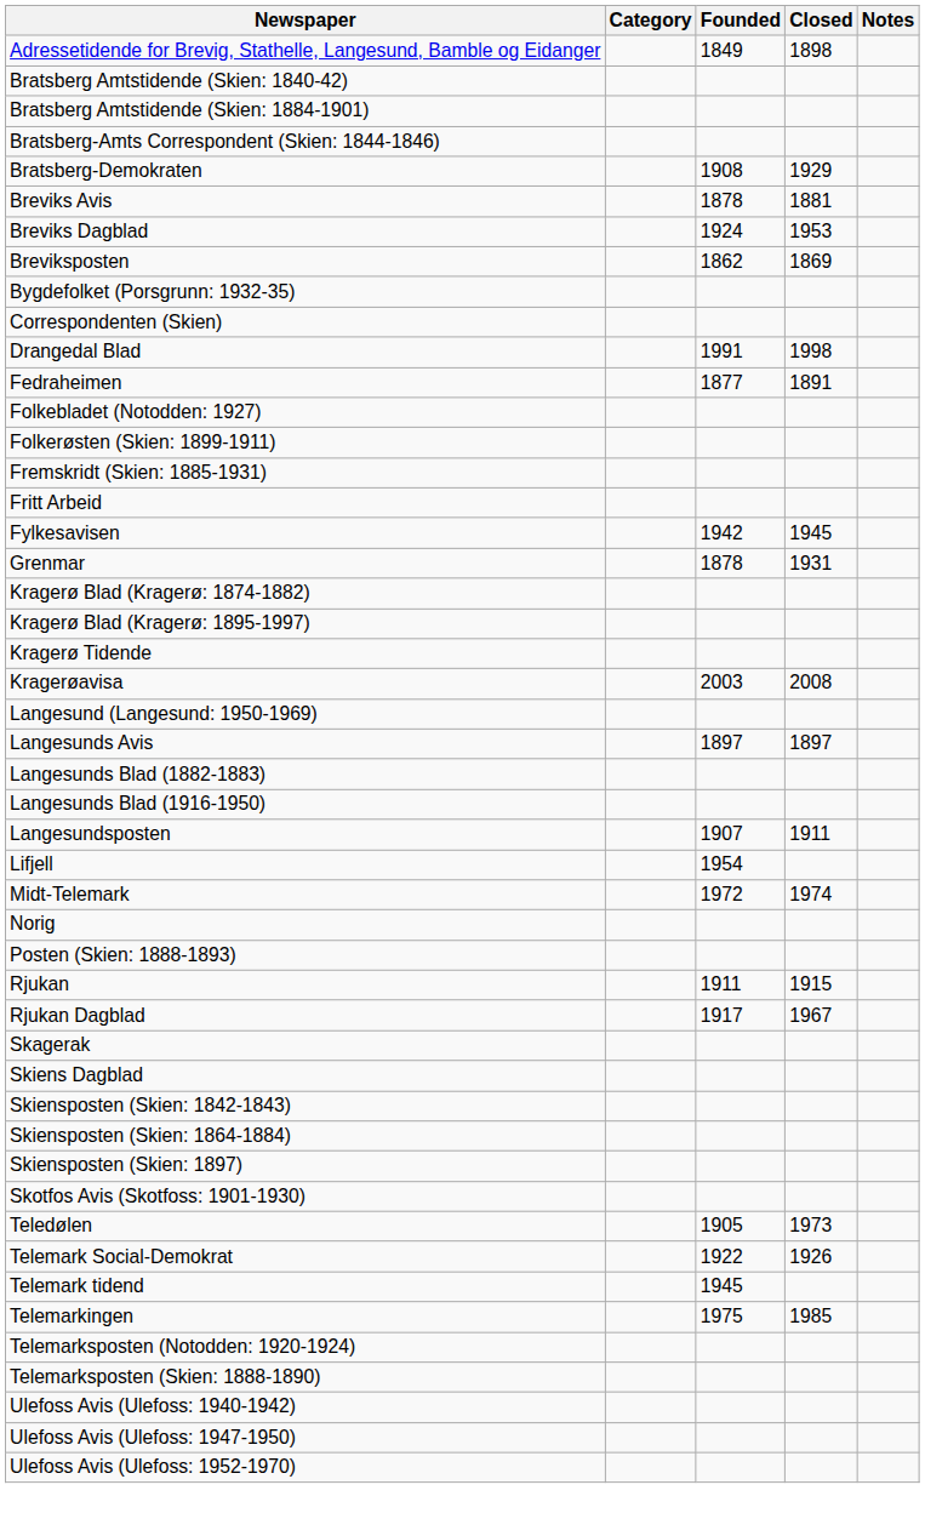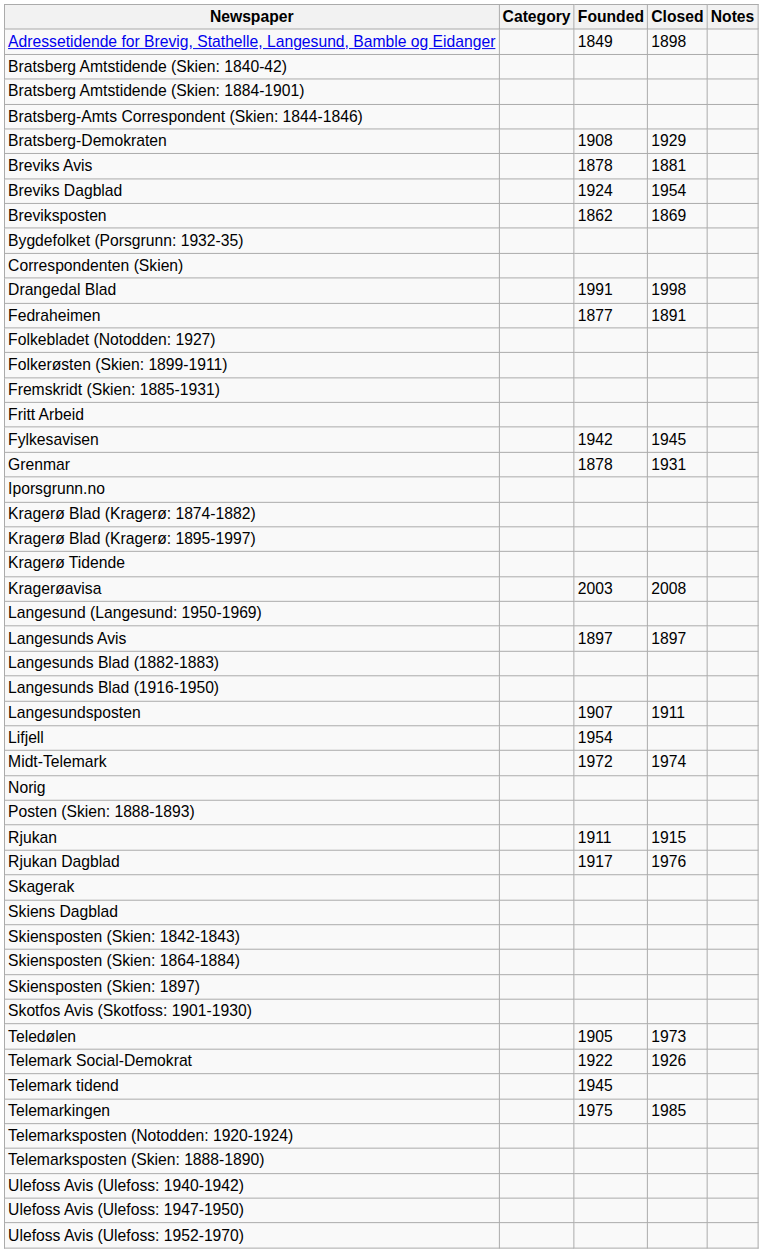 <table class="wikitable sortable">
 <tr>
 <th>Newspaper</th>
 <th>Category</th>
 <th>Founded</th>
 <th>Closed</th>
 <th class="unsortable">Notes</th>
 </tr>
 <tr>
 <td><a href='#'>Adressetidende for Brevig, Stathelle, Langesund, Bamble og Eidanger</a></td>
 <td></td>
 <td>1849</td>
 <td>1898</td>
 <td></td>
 </tr>
 <tr>
 <td>Bratsberg Amtstidende (Skien: 1840-42)</td>
 <td></td>
 <td></td>
 <td></td>
 <td></td>
 </tr>
 <tr>
 <td>Bratsberg Amtstidende (Skien: 1884-1901)</td>
 <td></td>
 <td></td>
 <td></td>
 <td></td>
 </tr>
 <tr>
 <td>Bratsberg-Amts Correspondent (Skien: 1844-1846)</td>
 <td></td>
 <td></td>
 <td></td>
 <td></td>
 </tr>
 <tr>
 <td>Bratsberg-Demokraten</td>
 <td></td>
 <td>1908</td>
 <td>1929</td>
 <td></td>
 </tr>
 <tr>
 <td>Breviks Avis</td>
 <td></td>
 <td>1878</td>
 <td>1881</td>
 <td></td>
 </tr>
 <tr>
 <td>Breviks Dagblad</td>
 <td></td>
 <td>1924</td>
-<td>1953</td>
+<td>1954</td>
 <td></td>
 </tr>
 <tr>
 <td>Breviksposten</td>
 <td></td>
 <td>1862</td>
 <td>1869</td>
 <td></td>
 </tr>
 <tr>
 <td>Bygdefolket (Porsgrunn: 1932-35)</td>
 <td></td>
 <td></td>
 <td></td>
 <td></td>
 </tr>
 <tr>
 <td>Correspondenten (Skien)</td>
 <td></td>
 <td></td>
 <td></td>
 <td></td>
 </tr>
 <tr>
 <td>Drangedal Blad</td>
 <td></td>
 <td>1991</td>
 <td>1998</td>
 <td></td>
 </tr>
 <tr>
 <td>Fedraheimen</td>
 <td></td>
 <td>1877</td>
 <td>1891</td>
 <td></td>
 </tr>
 <tr>
 <td>Folkebladet (Notodden: 1927)</td>
 <td></td>
 <td></td>
 <td></td>
 <td></td>
 </tr>
 <tr>
 <td>Folkerøsten (Skien: 1899-1911)</td>
 <td></td>
 <td></td>
 <td></td>
 <td></td>
 </tr>
 <tr>
 <td>Fremskridt (Skien: 1885-1931)</td>
 <td></td>
 <td></td>
 <td></td>
 <td></td>
 </tr>
 <tr>
 <td>Fritt Arbeid</td>
 <td></td>
 <td></td>
 <td></td>
 <td></td>
 </tr>
 <tr>
 <td>Fylkesavisen</td>
 <td></td>
 <td>1942</td>
 <td>1945</td>
 <td></td>
 </tr>
 <tr>
 <td>Grenmar</td>
 <td></td>
 <td>1878</td>
 <td>1931</td>
+<td></td>
+</tr>
+<tr>
+<td>Iporsgrunn.no</td>
+<td></td>
+<td></td>
+<td></td>
 <td></td>
 </tr>
 <tr>
 <td>Kragerø Blad (Kragerø: 1874-1882)</td>
 <td></td>
 <td></td>
 <td></td>
 <td></td>
 </tr>
 <tr>
 <td>Kragerø Blad (Kragerø: 1895-1997)</td>
 <td></td>
 <td></td>
 <td></td>
 <td></td>
 </tr>
 <tr>
 <td>Kragerø Tidende</td>
 <td></td>
 <td></td>
 <td></td>
 <td></td>
 </tr>
 <tr>
 <td>Kragerøavisa</td>
 <td></td>
 <td>2003</td>
 <td>2008</td>
 <td></td>
 </tr>
 <tr>
 <td>Langesund (Langesund: 1950-1969)</td>
 <td></td>
 <td></td>
 <td></td>
 <td></td>
 </tr>
 <tr>
 <td>Langesunds Avis</td>
 <td></td>
 <td>1897</td>
 <td>1897</td>
 <td></td>
 </tr>
 <tr>
 <td>Langesunds Blad (1882-1883)</td>
 <td></td>
 <td></td>
 <td></td>
 <td></td>
 </tr>
 <tr>
 <td>Langesunds Blad (1916-1950)</td>
 <td></td>
 <td></td>
 <td></td>
 <td></td>
 </tr>
 <tr>
 <td>Langesundsposten</td>
 <td></td>
 <td>1907</td>
 <td>1911</td>
 <td></td>
 </tr>
 <tr>
 <td>Lifjell</td>
 <td></td>
 <td>1954</td>
 <td></td>
 <td></td>
 </tr>
 <tr>
 <td>Midt-Telemark</td>
 <td></td>
 <td>1972</td>
 <td>1974</td>
 <td></td>
 </tr>
 <tr>
 <td>Norig</td>
 <td></td>
 <td></td>
 <td></td>
 <td></td>
 </tr>
 <tr>
 <td>Posten (Skien: 1888-1893)</td>
 <td></td>
 <td></td>
 <td></td>
 <td></td>
 </tr>
 <tr>
 <td>Rjukan</td>
 <td></td>
 <td>1911</td>
 <td>1915</td>
 <td></td>
 </tr>
 <tr>
 <td>Rjukan Dagblad</td>
 <td></td>
 <td>1917</td>
-<td>1967</td>
+<td>1976</td>
 <td></td>
 </tr>
 <tr>
 <td>Skagerak</td>
 <td></td>
 <td></td>
 <td></td>
 <td></td>
 </tr>
 <tr>
 <td>Skiens Dagblad</td>
 <td></td>
 <td></td>
 <td></td>
 <td></td>
 </tr>
 <tr>
 <td>Skiensposten (Skien: 1842-1843)</td>
 <td></td>
 <td></td>
 <td></td>
 <td></td>
 </tr>
 <tr>
 <td>Skiensposten (Skien: 1864-1884)</td>
 <td></td>
 <td></td>
 <td></td>
 <td></td>
 </tr>
 <tr>
 <td>Skiensposten (Skien: 1897)</td>
 <td></td>
 <td></td>
 <td></td>
 <td></td>
 </tr>
 <tr>
 <td>Skotfos Avis (Skotfoss: 1901-1930)</td>
 <td></td>
 <td></td>
 <td></td>
 <td></td>
 </tr>
 <tr>
 <td>Teledølen</td>
 <td></td>
 <td>1905</td>
 <td>1973</td>
 <td></td>
 </tr>
 <tr>
 <td>Telemark Social-Demokrat</td>
 <td></td>
 <td>1922</td>
 <td>1926</td>
 <td></td>
 </tr>
 <tr>
 <td>Telemark tidend</td>
 <td></td>
 <td>1945</td>
 <td></td>
 <td></td>
 </tr>
 <tr>
 <td>Telemarkingen</td>
 <td></td>
 <td>1975</td>
 <td>1985</td>
 <td></td>
 </tr>
 <tr>
 <td>Telemarksposten (Notodden: 1920-1924)</td>
 <td></td>
 <td></td>
 <td></td>
 <td></td>
 </tr>
 <tr>
 <td>Telemarksposten (Skien: 1888-1890)</td>
 <td></td>
 <td></td>
 <td></td>
 <td></td>
 </tr>
 <tr>
 <td>Ulefoss Avis (Ulefoss: 1940-1942)</td>
 <td></td>
 <td></td>
 <td></td>
 <td></td>
 </tr>
 <tr>
 <td>Ulefoss Avis (Ulefoss: 1947-1950)</td>
 <td></td>
 <td></td>
 <td></td>
 <td></td>
 </tr>
 <tr>
 <td>Ulefoss Avis (Ulefoss: 1952-1970)</td>
 <td></td>
 <td></td>
 <td></td>
 <td></td>
 </tr>
 </table>
